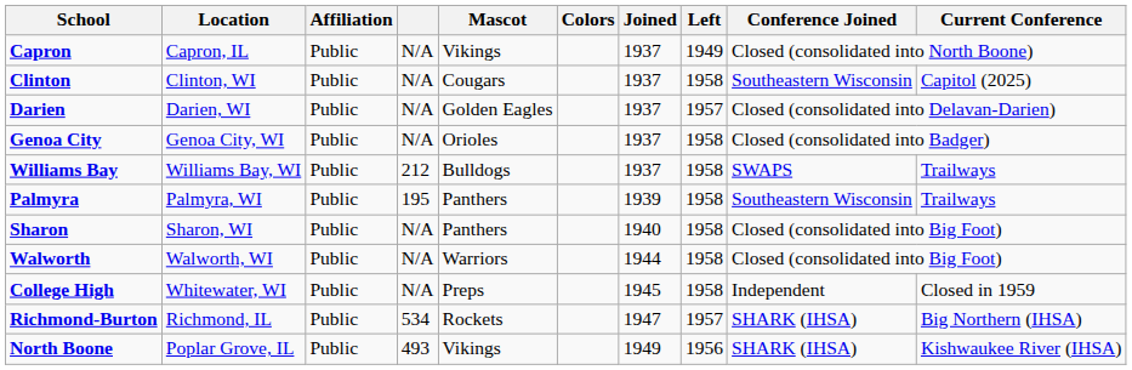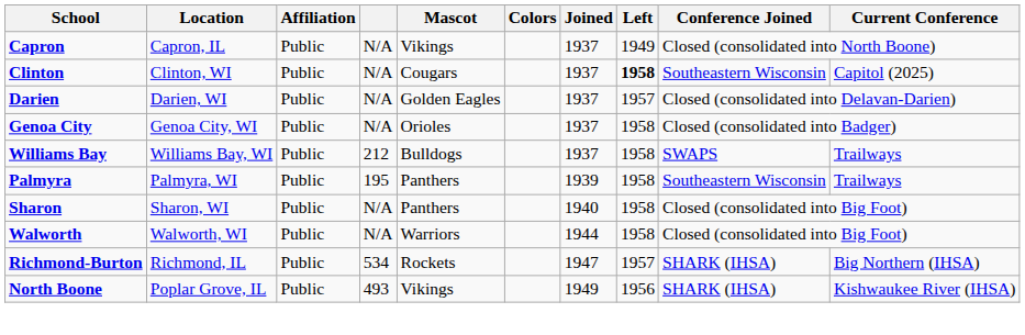 <table class="wikitable sortable">
 <tr>
 <th>School</th>
 <th>Location</th>
 <th>Affiliation</th>
 <th></th>
 <th>Mascot</th>
 <th>Colors</th>
 <th>Joined</th>
 <th>Left</th>
 <th>Conference Joined</th>
 <th>Current Conference</th>
 </tr>
 <tr>
 <td><a href='#'><strong>Capron</strong></a></td>
 <td><a href='#'>Capron, IL</a></td>
 <td>Public</td>
 <td>N/A</td>
 <td>Vikings</td>
 <td> </td>
 <td>1937</td>
 <td>1949</td>
 <td colspan="2">Closed (consolidated into <a href='#'>North Boone</a>)</td>
 </tr>
 <tr>
 <td><a href='#'><strong>Clinton</strong></a></td>
 <td><a href='#'>Clinton, WI</a></td>
 <td>Public</td>
 <td>N/A</td>
 <td>Cougars</td>
 <td> </td>
 <td>1937</td>
-<td>1958</td>
+<td><strong>1958</strong></td>
 <td><a href='#'>Southeastern Wisconsin</a></td>
 <td><a href='#'>Capitol</a> (2025)</td>
 </tr>
 <tr>
 <td><a href='#'><strong>Darien</strong></a></td>
 <td><a href='#'>Darien, WI</a></td>
 <td>Public</td>
 <td>N/A</td>
 <td>Golden Eagles</td>
 <td> </td>
 <td>1937</td>
 <td>1957</td>
 <td colspan="2">Closed (consolidated into <a href='#'>Delavan-Darien</a>)</td>
 </tr>
 <tr>
 <td><a href='#'><strong>Genoa City</strong></a></td>
 <td><a href='#'>Genoa City, WI</a></td>
 <td>Public</td>
 <td>N/A</td>
 <td>Orioles</td>
 <td> </td>
 <td>1937</td>
 <td>1958</td>
 <td colspan="2">Closed (consolidated into <a href='#'>Badger</a>)</td>
 </tr>
 <tr>
 <td><a href='#'><strong>Williams Bay</strong></a></td>
 <td><a href='#'>Williams Bay, WI</a></td>
 <td>Public</td>
 <td>212</td>
 <td>Bulldogs</td>
 <td> </td>
 <td>1937</td>
 <td>1958</td>
 <td><a href='#'>SWAPS</a></td>
 <td><a href='#'>Trailways</a></td>
 </tr>
 <tr>
 <td><a href='#'><strong>Palmyra</strong></a></td>
 <td><a href='#'>Palmyra, WI</a></td>
 <td>Public</td>
 <td>195</td>
 <td>Panthers</td>
 <td> </td>
 <td>1939</td>
 <td>1958</td>
 <td><a href='#'>Southeastern Wisconsin</a></td>
 <td><a href='#'>Trailways</a></td>
 </tr>
 <tr>
 <td><a href='#'><strong>Sharon</strong></a></td>
 <td><a href='#'>Sharon, WI</a></td>
 <td>Public</td>
 <td>N/A</td>
 <td>Panthers</td>
 <td> </td>
 <td>1940</td>
 <td>1958</td>
 <td colspan="2">Closed (consolidated into <a href='#'>Big Foot</a>)</td>
 </tr>
 <tr>
 <td><a href='#'><strong>Walworth</strong></a></td>
 <td><a href='#'>Walworth, WI</a></td>
 <td>Public</td>
 <td>N/A</td>
 <td>Warriors</td>
 <td> </td>
 <td>1944</td>
 <td>1958</td>
 <td colspan="2">Closed (consolidated into <a href='#'>Big Foot</a>)</td>
 </tr>
 <tr>
-<td><a href='#'><strong>College High</strong></a></td>
-<td><a href='#'>Whitewater, WI</a></td>
-<td>Public</td>
-<td>N/A</td>
-<td>Preps</td>
-<td> </td>
-<td>1945</td>
-<td>1958</td>
-<td>Independent</td>
-<td>Closed in 1959</td>
-</tr>
-<tr>
 <td><a href='#'><strong>Richmond-Burton</strong></a></td>
 <td><a href='#'>Richmond, IL</a></td>
 <td>Public</td>
 <td>534</td>
 <td>Rockets</td>
 <td> </td>
 <td>1947</td>
 <td>1957</td>
 <td><a href='#'>SHARK</a> (<a href='#'>IHSA</a>)</td>
 <td><a href='#'>Big Northern</a> (<a href='#'>IHSA</a>)</td>
 </tr>
 <tr>
 <td><a href='#'><strong>North Boone</strong></a></td>
 <td><a href='#'>Poplar Grove, IL</a></td>
 <td>Public</td>
 <td>493</td>
 <td>Vikings</td>
 <td> </td>
 <td>1949</td>
 <td>1956</td>
 <td><a href='#'>SHARK</a> (<a href='#'>IHSA</a>)</td>
 <td><a href='#'>Kishwaukee River</a> (<a href='#'>IHSA</a>)</td>
 </tr>
 </table>
